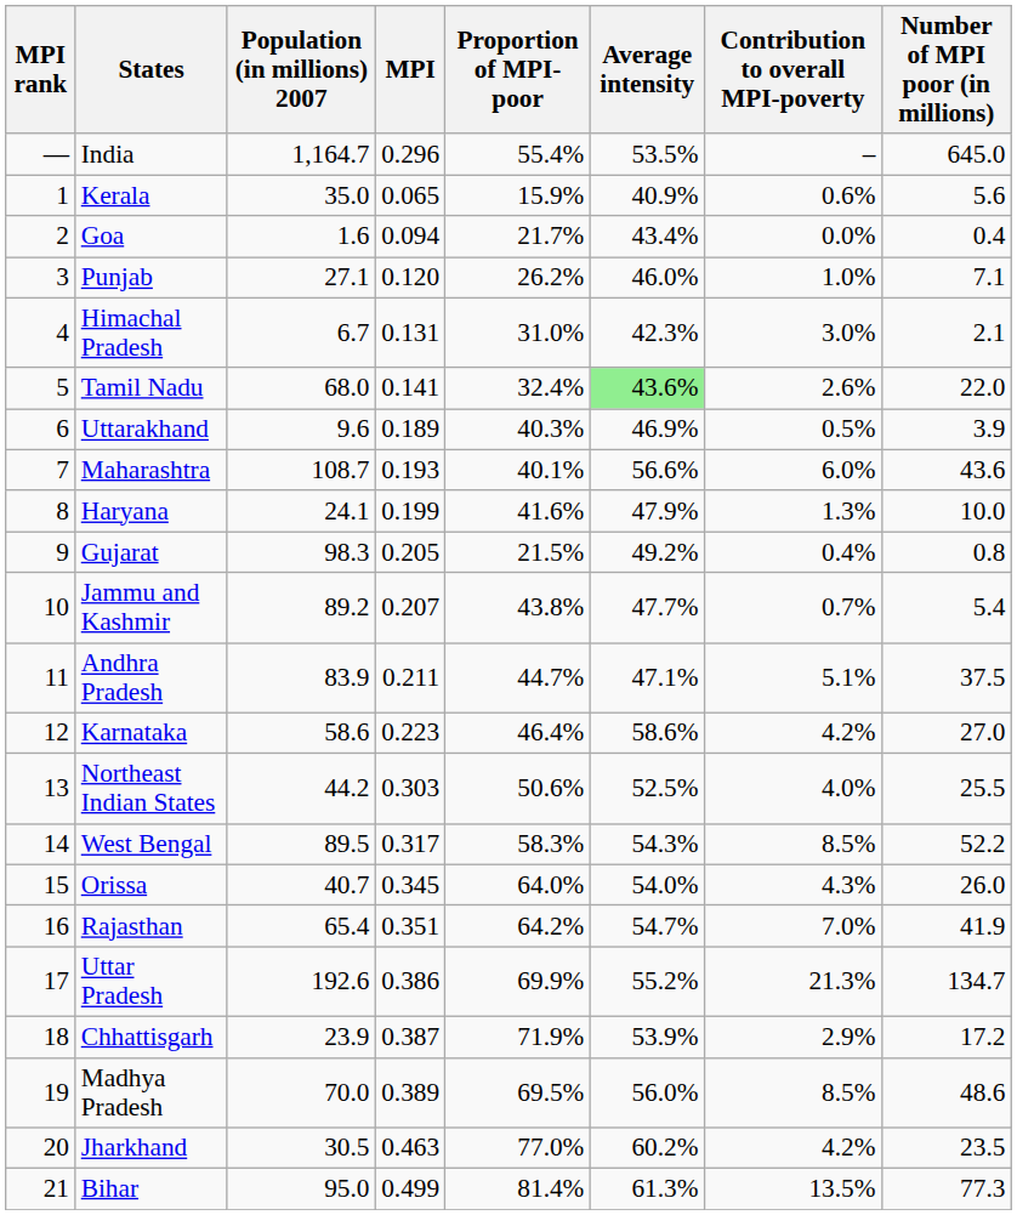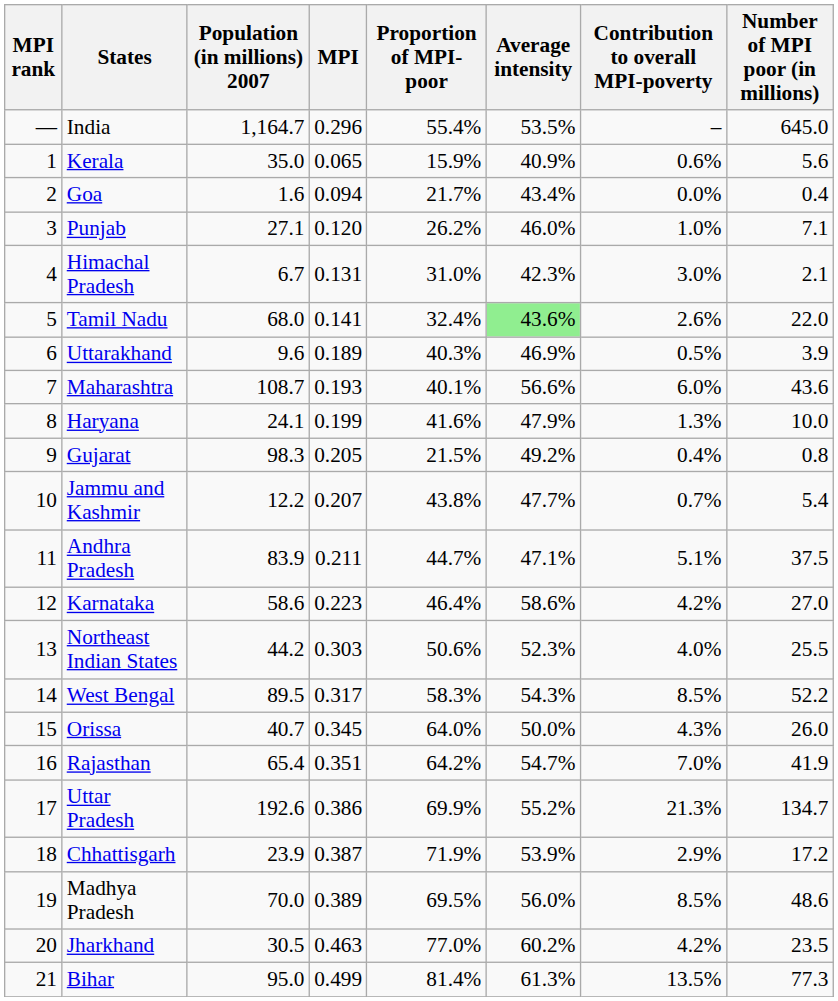 <table class="wikitable sortable collapsible collapsed" style="margin-left:auto;margin-right:auto;text-align: right">
 <tr>
 <th>MPI rank</th>
 <th>States</th>
 <th>Population (in millions) 2007</th>
 <th>MPI</th>
 <th>Proportion of MPI-poor</th>
 <th>Average intensity</th>
 <th>Contribution to overall MPI-poverty</th>
 <th>Number of MPI poor (in millions)</th>
 </tr>
 <tr>
 <td>—</td>
 <td style="text-align:left;">India</td>
 <td>1,164.7</td>
 <td>0.296</td>
 <td>55.4%</td>
 <td>53.5%</td>
 <td>–</td>
 <td>645.0</td>
 </tr>
 <tr>
 <td>1</td>
 <td style="text-align:left;"><a href='#'>Kerala</a></td>
 <td>35.0</td>
 <td>0.065</td>
 <td>15.9%</td>
 <td>40.9%</td>
 <td>0.6%</td>
 <td>5.6</td>
 </tr>
 <tr>
 <td>2</td>
 <td style="text-align:left;"><a href='#'>Goa</a></td>
 <td>1.6</td>
 <td>0.094</td>
 <td>21.7%</td>
 <td>43.4%</td>
 <td>0.0%</td>
 <td>0.4</td>
 </tr>
 <tr>
 <td>3</td>
 <td style="text-align:left;"><a href='#'>Punjab</a></td>
 <td>27.1</td>
 <td>0.120</td>
 <td>26.2%</td>
 <td>46.0%</td>
 <td>1.0%</td>
 <td>7.1</td>
 </tr>
 <tr>
 <td>4</td>
 <td style="text-align:left;"><a href='#'>Himachal Pradesh</a></td>
 <td>6.7</td>
 <td>0.131</td>
 <td>31.0%</td>
 <td>42.3%</td>
 <td>3.0%</td>
 <td>2.1</td>
 </tr>
 <tr>
 <td>5</td>
 <td style="text-align:left;"><a href='#'>Tamil Nadu</a></td>
 <td>68.0</td>
 <td>0.141</td>
 <td>32.4%</td>
 <td style="background: lightgreen;">43.6%</td>
 <td>2.6%</td>
 <td>22.0</td>
 </tr>
 <tr>
 <td>6</td>
 <td style="text-align:left;"><a href='#'>Uttarakhand</a></td>
 <td>9.6</td>
 <td>0.189</td>
 <td>40.3%</td>
 <td>46.9%</td>
 <td>0.5%</td>
 <td>3.9</td>
 </tr>
 <tr>
 <td>7</td>
 <td style="text-align:left;"><a href='#'>Maharashtra</a></td>
 <td>108.7</td>
 <td>0.193</td>
 <td>40.1%</td>
 <td>56.6%</td>
 <td>6.0%</td>
 <td>43.6</td>
 </tr>
 <tr>
 <td>8</td>
 <td style="text-align:left;"><a href='#'>Haryana</a></td>
 <td>24.1</td>
 <td>0.199</td>
 <td>41.6%</td>
 <td>47.9%</td>
 <td>1.3%</td>
 <td>10.0</td>
 </tr>
 <tr>
 <td>9</td>
 <td style="text-align:left;"><a href='#'>Gujarat</a></td>
 <td>98.3</td>
 <td>0.205</td>
 <td>21.5%</td>
 <td>49.2%</td>
 <td>0.4%</td>
 <td>0.8</td>
 </tr>
 <tr>
 <td>10</td>
 <td style="text-align:left;"><a href='#'>Jammu and Kashmir</a></td>
-<td>89.2</td>
+<td>12.2</td>
 <td>0.207</td>
 <td>43.8%</td>
 <td>47.7%</td>
 <td>0.7%</td>
 <td>5.4</td>
 </tr>
 <tr>
 <td>11</td>
 <td style="text-align:left;"><a href='#'>Andhra Pradesh</a></td>
 <td>83.9</td>
 <td>0.211</td>
 <td>44.7%</td>
 <td>47.1%</td>
 <td>5.1%</td>
 <td>37.5</td>
 </tr>
 <tr>
 <td>12</td>
 <td style="text-align:left;"><a href='#'>Karnataka</a></td>
 <td>58.6</td>
 <td>0.223</td>
 <td>46.4%</td>
 <td>58.6%</td>
 <td>4.2%</td>
 <td>27.0</td>
 </tr>
 <tr>
 <td>13</td>
 <td style="text-align:left;"><a href='#'>Northeast Indian States</a></td>
 <td>44.2</td>
 <td>0.303</td>
 <td>50.6%</td>
-<td>52.5%</td>
+<td>52.3%</td>
 <td>4.0%</td>
 <td>25.5</td>
 </tr>
 <tr>
 <td>14</td>
 <td style="text-align:left;"><a href='#'>West Bengal</a></td>
 <td>89.5</td>
 <td>0.317</td>
 <td>58.3%</td>
 <td>54.3%</td>
 <td>8.5%</td>
 <td>52.2</td>
 </tr>
 <tr>
 <td>15</td>
 <td style="text-align:left;"><a href='#'>Orissa</a></td>
 <td>40.7</td>
 <td>0.345</td>
 <td>64.0%</td>
-<td>54.0%</td>
+<td>50.0%</td>
 <td>4.3%</td>
 <td>26.0</td>
 </tr>
 <tr>
 <td>16</td>
 <td style="text-align:left;"><a href='#'>Rajasthan</a></td>
 <td>65.4</td>
 <td>0.351</td>
 <td>64.2%</td>
 <td>54.7%</td>
 <td>7.0%</td>
 <td>41.9</td>
 </tr>
 <tr>
 <td>17</td>
 <td style="text-align:left;"><a href='#'>Uttar Pradesh</a></td>
 <td>192.6</td>
 <td>0.386</td>
 <td>69.9%</td>
 <td>55.2%</td>
 <td>21.3%</td>
 <td>134.7</td>
 </tr>
 <tr>
 <td>18</td>
 <td style="text-align:left;"><a href='#'>Chhattisgarh</a></td>
 <td>23.9</td>
 <td>0.387</td>
 <td>71.9%</td>
 <td>53.9%</td>
 <td>2.9%</td>
 <td>17.2</td>
 </tr>
 <tr>
 <td>19</td>
 <td style="text-align:left;">Madhya Pradesh</td>
 <td>70.0</td>
 <td>0.389</td>
 <td>69.5%</td>
 <td>56.0%</td>
 <td>8.5%</td>
 <td>48.6</td>
 </tr>
 <tr>
 <td>20</td>
 <td style="text-align:left;"><a href='#'>Jharkhand</a></td>
 <td>30.5</td>
 <td>0.463</td>
 <td>77.0%</td>
 <td>60.2%</td>
 <td>4.2%</td>
 <td>23.5</td>
 </tr>
 <tr>
 <td>21</td>
 <td style="text-align:left;"><a href='#'>Bihar</a></td>
 <td>95.0</td>
 <td>0.499</td>
 <td>81.4%</td>
 <td>61.3%</td>
 <td>13.5%</td>
 <td>77.3</td>
 </tr>
 </table>
